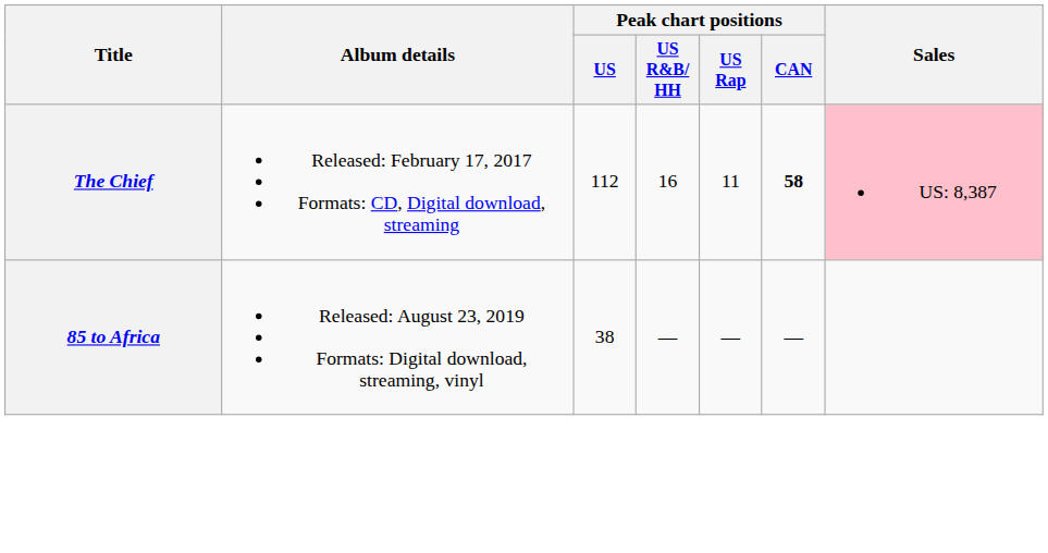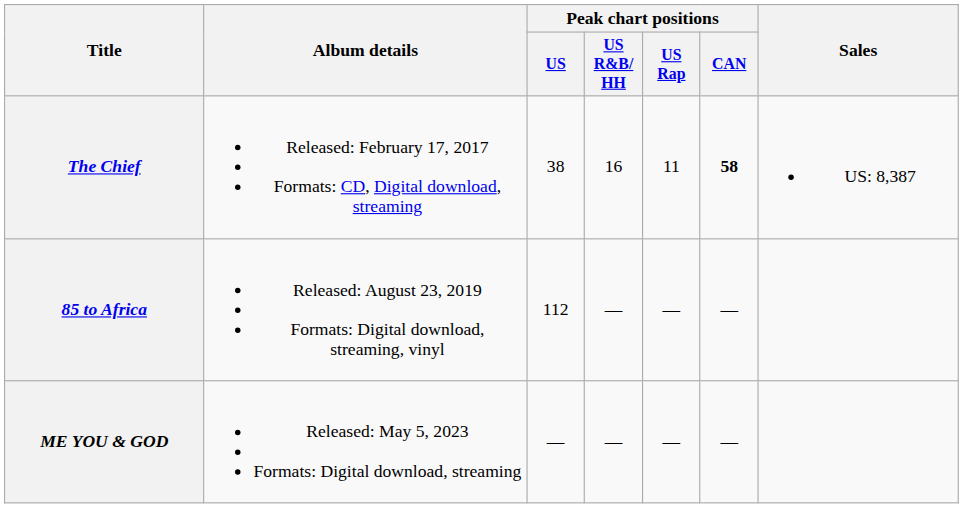 <table class="wikitable plainrowheaders" style="text-align:center;">
 <tr>
 <th scope="col" rowspan="2" style="width:11em;">Title</th>
 <th scope="col" rowspan="2" style="width:18em;">Album details</th>
 <th scope="col" colspan="4">Peak chart positions</th>
 <th scope="col" rowspan="2" style="width:11em;">Sales</th>
 </tr>
 <tr>
 <th scope="col" style="width:3.2em;font-size:90%;"><a href='#'>US</a><br></th>
 <th scope="col" style="width:3.2em;font-size:90%;"><a href='#'>US R&B/<br>HH</a><br></th>
 <th scope="col" style="width:3.2em;font-size:90%;"><a href='#'>US Rap</a><br></th>
 <th scope="col" style="width:3.2em;font-size:90%;"><a href='#'>CAN</a><br></th>
 </tr>
 <tr>
 <th scope="row"><em><a href='#'>The Chief</a></em></th>
 <td><br><ul><li>Released: February 17, 2017</li><li></li><li>Formats: <a href='#'>CD</a>, <a href='#'>Digital download</a>, <a href='#'>streaming</a></li></ul></td>
-<td>112</td>
+<td>38</td>
 <td>16</td>
 <td>11</td>
 <td><strong>58</strong></td>
-<td style="background: pink;"><br><ul><li>US: 8,387</li></ul></td>
+<td><br><ul><li>US: 8,387</li></ul></td>
 </tr>
 <tr>
 <th scope="row"><em><a href='#'>85 to Africa</a></em></th>
 <td><br><ul><li>Released: August 23, 2019</li><li></li><li>Formats: Digital download, streaming, vinyl</li></ul></td>
-<td>38</td>
+<td>112</td>
+<td>—</td>
+<td>—</td>
+<td>—</td>
+<td></td>
+</tr>
+<tr>
+<th scope="row"><em>ME YOU & GOD</th>
+<td><br><ul><li>Released: May 5, 2023</li><li></li><li>Formats: Digital download, streaming</li></ul></td>
+<td>—</td>
 <td>—</td>
 <td>—</td>
 <td>—</td>
 <td></td>
 </tr>
 </table>
